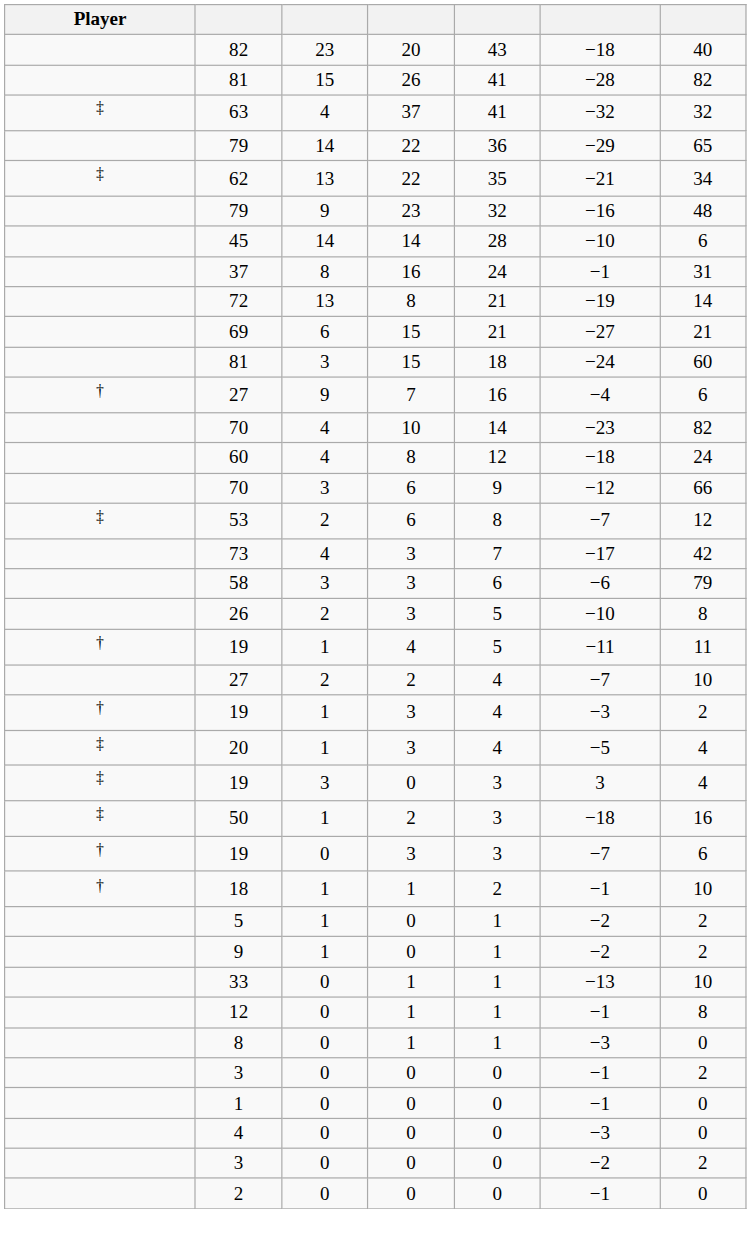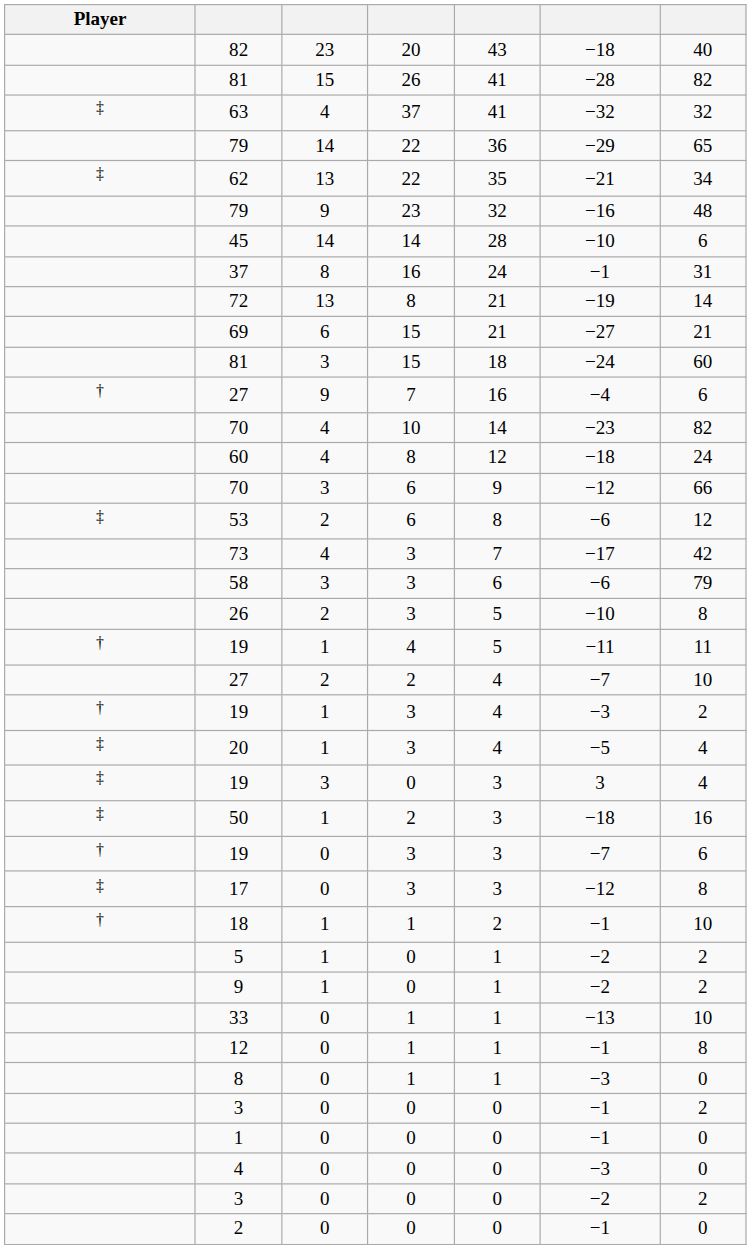 <table class="wikitable sortable" style="width:100%; text-align:center;">
 <tr>
 <th>Player</th>
 <th></th>
 <th></th>
 <th></th>
 <th></th>
 <th data-sort-type="number"></th>
 <th></th>
 </tr>
 <tr>
 <td></td>
 <td>82</td>
 <td>23</td>
 <td>20</td>
 <td>43</td>
 <td>−18</td>
 <td>40</td>
 </tr>
 <tr>
 <td></td>
 <td>81</td>
 <td>15</td>
 <td>26</td>
 <td>41</td>
 <td>−28</td>
 <td>82</td>
 </tr>
 <tr>
 <td><sup>‡</sup></td>
 <td>63</td>
 <td>4</td>
 <td>37</td>
 <td>41</td>
 <td>−32</td>
 <td>32</td>
 </tr>
 <tr>
 <td></td>
 <td>79</td>
 <td>14</td>
 <td>22</td>
 <td>36</td>
 <td>−29</td>
 <td>65</td>
 </tr>
 <tr>
 <td><sup>‡</sup></td>
 <td>62</td>
 <td>13</td>
 <td>22</td>
 <td>35</td>
 <td>−21</td>
 <td>34</td>
 </tr>
 <tr>
 <td></td>
 <td>79</td>
 <td>9</td>
 <td>23</td>
 <td>32</td>
 <td>−16</td>
 <td>48</td>
 </tr>
 <tr>
 <td></td>
 <td>45</td>
 <td>14</td>
 <td>14</td>
 <td>28</td>
 <td>−10</td>
 <td>6</td>
 </tr>
 <tr>
 <td></td>
 <td>37</td>
 <td>8</td>
 <td>16</td>
 <td>24</td>
 <td>−1</td>
 <td>31</td>
 </tr>
 <tr>
 <td></td>
 <td>72</td>
 <td>13</td>
 <td>8</td>
 <td>21</td>
 <td>−19</td>
 <td>14</td>
 </tr>
 <tr>
 <td></td>
 <td>69</td>
 <td>6</td>
 <td>15</td>
 <td>21</td>
 <td>−27</td>
 <td>21</td>
 </tr>
 <tr>
 <td></td>
 <td>81</td>
 <td>3</td>
 <td>15</td>
 <td>18</td>
 <td>−24</td>
 <td>60</td>
 </tr>
 <tr>
 <td><sup>†</sup></td>
 <td>27</td>
 <td>9</td>
 <td>7</td>
 <td>16</td>
 <td>−4</td>
 <td>6</td>
 </tr>
 <tr>
 <td></td>
 <td>70</td>
 <td>4</td>
 <td>10</td>
 <td>14</td>
 <td>−23</td>
 <td>82</td>
 </tr>
 <tr>
 <td></td>
 <td>60</td>
 <td>4</td>
 <td>8</td>
 <td>12</td>
 <td>−18</td>
 <td>24</td>
 </tr>
 <tr>
 <td></td>
 <td>70</td>
 <td>3</td>
 <td>6</td>
 <td>9</td>
 <td>−12</td>
 <td>66</td>
 </tr>
 <tr>
 <td><sup>‡</sup></td>
 <td>53</td>
 <td>2</td>
 <td>6</td>
 <td>8</td>
-<td>−7</td>
+<td>−6</td>
 <td>12</td>
 </tr>
 <tr>
 <td></td>
 <td>73</td>
 <td>4</td>
 <td>3</td>
 <td>7</td>
 <td>−17</td>
 <td>42</td>
 </tr>
 <tr>
 <td></td>
 <td>58</td>
 <td>3</td>
 <td>3</td>
 <td>6</td>
 <td>−6</td>
 <td>79</td>
 </tr>
 <tr>
 <td></td>
 <td>26</td>
 <td>2</td>
 <td>3</td>
 <td>5</td>
 <td>−10</td>
 <td>8</td>
 </tr>
 <tr>
 <td><sup>†</sup></td>
 <td>19</td>
 <td>1</td>
 <td>4</td>
 <td>5</td>
 <td>−11</td>
 <td>11</td>
 </tr>
 <tr>
 <td></td>
 <td>27</td>
 <td>2</td>
 <td>2</td>
 <td>4</td>
 <td>−7</td>
 <td>10</td>
 </tr>
 <tr>
 <td><sup>†</sup></td>
 <td>19</td>
 <td>1</td>
 <td>3</td>
 <td>4</td>
 <td>−3</td>
 <td>2</td>
 </tr>
 <tr>
 <td><sup>‡</sup></td>
 <td>20</td>
 <td>1</td>
 <td>3</td>
 <td>4</td>
 <td>−5</td>
 <td>4</td>
 </tr>
 <tr>
 <td><sup>‡</sup></td>
 <td>19</td>
 <td>3</td>
 <td>0</td>
 <td>3</td>
 <td>3</td>
 <td>4</td>
 </tr>
 <tr>
 <td><sup>‡</sup></td>
 <td>50</td>
 <td>1</td>
 <td>2</td>
 <td>3</td>
 <td>−18</td>
 <td>16</td>
 </tr>
 <tr>
 <td><sup>†</sup></td>
 <td>19</td>
 <td>0</td>
 <td>3</td>
 <td>3</td>
 <td>−7</td>
 <td>6</td>
+</tr>
+<tr>
+<td><sup>‡</sup></td>
+<td>17</td>
+<td>0</td>
+<td>3</td>
+<td>3</td>
+<td>−12</td>
+<td>8</td>
 </tr>
 <tr>
 <td><sup>†</sup></td>
 <td>18</td>
 <td>1</td>
 <td>1</td>
 <td>2</td>
 <td>−1</td>
 <td>10</td>
 </tr>
 <tr>
 <td></td>
 <td>5</td>
 <td>1</td>
 <td>0</td>
 <td>1</td>
 <td>−2</td>
 <td>2</td>
 </tr>
 <tr>
 <td></td>
 <td>9</td>
 <td>1</td>
 <td>0</td>
 <td>1</td>
 <td>−2</td>
 <td>2</td>
 </tr>
 <tr>
 <td></td>
 <td>33</td>
 <td>0</td>
 <td>1</td>
 <td>1</td>
 <td>−13</td>
 <td>10</td>
 </tr>
 <tr>
 <td></td>
 <td>12</td>
 <td>0</td>
 <td>1</td>
 <td>1</td>
 <td>−1</td>
 <td>8</td>
 </tr>
 <tr>
 <td></td>
 <td>8</td>
 <td>0</td>
 <td>1</td>
 <td>1</td>
 <td>−3</td>
 <td>0</td>
 </tr>
 <tr>
 <td></td>
 <td>3</td>
 <td>0</td>
 <td>0</td>
 <td>0</td>
 <td>−1</td>
 <td>2</td>
 </tr>
 <tr>
 <td></td>
 <td>1</td>
 <td>0</td>
 <td>0</td>
 <td>0</td>
 <td>−1</td>
 <td>0</td>
 </tr>
 <tr>
 <td></td>
 <td>4</td>
 <td>0</td>
 <td>0</td>
 <td>0</td>
 <td>−3</td>
 <td>0</td>
 </tr>
 <tr>
 <td></td>
 <td>3</td>
 <td>0</td>
 <td>0</td>
 <td>0</td>
 <td>−2</td>
 <td>2</td>
 </tr>
 <tr>
 <td></td>
 <td>2</td>
 <td>0</td>
 <td>0</td>
 <td>0</td>
 <td>−1</td>
 <td>0</td>
 </tr>
 </table>
